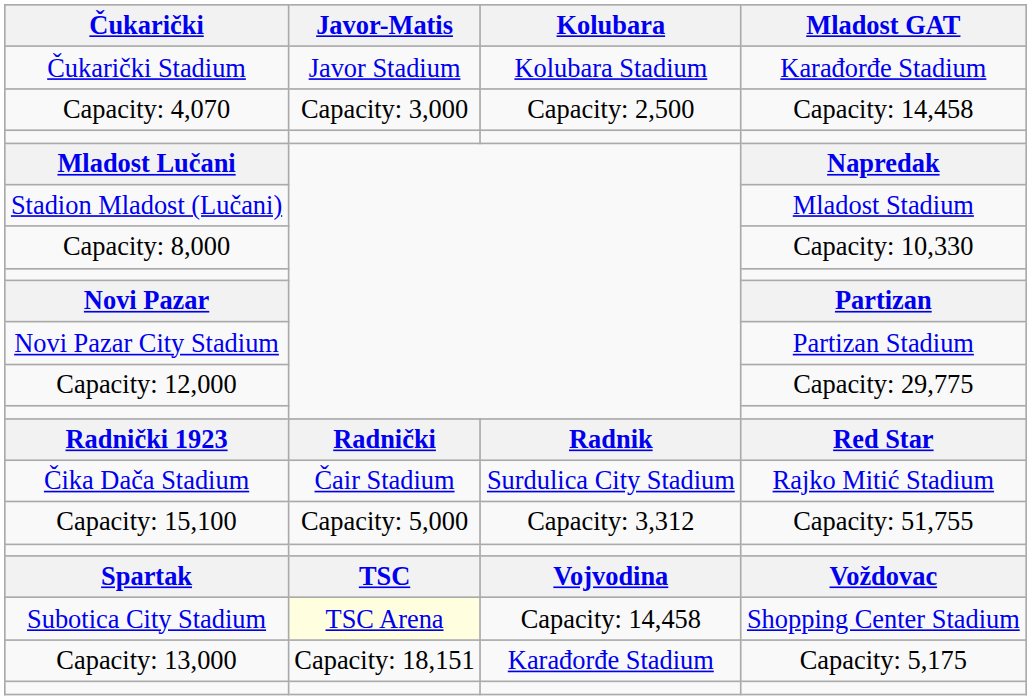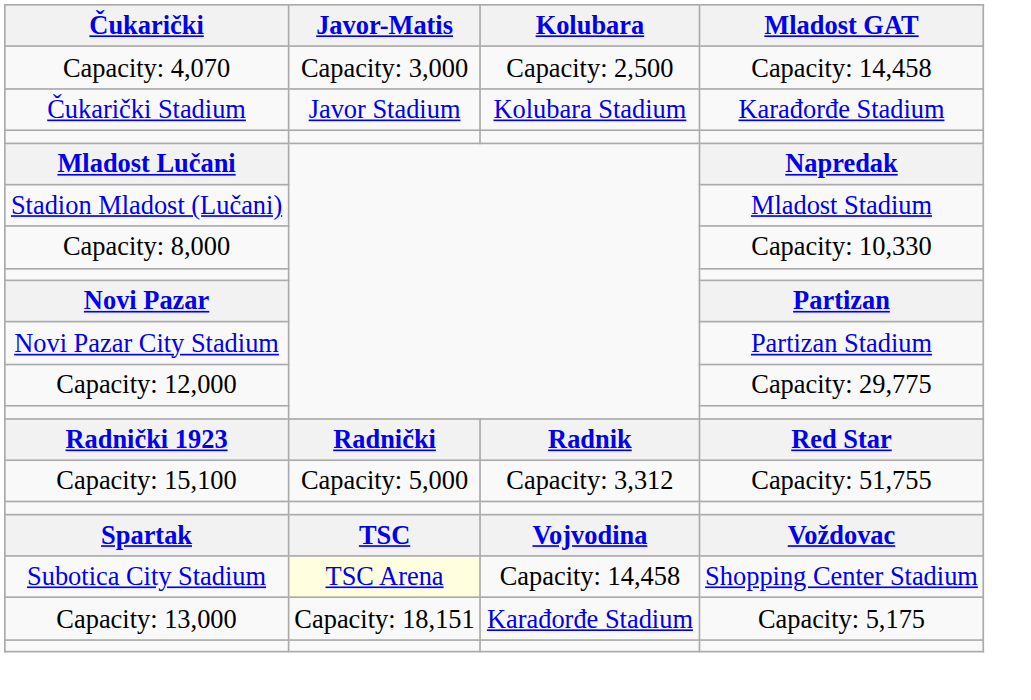 <table class="wikitable" style="text-align:center">
 <tr>
 <th><a href='#'>Čukarički</a></th>
 <th><a href='#'>Javor-Matis</a></th>
 <th><a href='#'>Kolubara</a></th>
 <th><a href='#'>Mladost GAT</a></th>
 </tr>
 <tr>
+<td>Capacity: 4,070</td>
+<td>Capacity: 3,000</td>
+<td>Capacity: 2,500</td>
+<td>Capacity: 14,458</td>
+</tr>
+<tr>
 <td><a href='#'>Čukarički Stadium</a></td>
 <td><a href='#'>Javor Stadium</a></td>
 <td><a href='#'>Kolubara Stadium</a></td>
 <td><a href='#'>Karađorđe Stadium</a></td>
-</tr>
-<tr>
-<td>Capacity: 4,070</td>
-<td>Capacity: 3,000</td>
-<td>Capacity: 2,500</td>
-<td>Capacity: 14,458</td>
 </tr>
 <tr>
 <td></td>
 <td></td>
 <td></td>
 <td></td>
 </tr>
 <tr>
 <th><a href='#'>Mladost Lučani</a></th>
 <td colspan="2" rowspan="8"><br><br><br></td>
 <th><a href='#'>Napredak</a></th>
 </tr>
 <tr>
 <td><a href='#'>Stadion Mladost (Lučani)</a></td>
 <td><a href='#'>Mladost Stadium</a></td>
 </tr>
 <tr>
 <td>Capacity: 8,000</td>
 <td>Capacity: 10,330</td>
 </tr>
 <tr>
 <td></td>
 <td></td>
 </tr>
 <tr>
 <th><a href='#'>Novi Pazar</a></th>
 <th><a href='#'>Partizan</a></th>
 </tr>
 <tr>
 <td><a href='#'>Novi Pazar City Stadium</a></td>
 <td><a href='#'>Partizan Stadium</a></td>
 </tr>
 <tr>
 <td>Capacity: 12,000</td>
 <td>Capacity: 29,775</td>
 </tr>
 <tr>
 <td></td>
 <td></td>
 </tr>
 <tr>
 <th><a href='#'>Radnički 1923</a></th>
 <th><a href='#'>Radnički</a></th>
 <th><a href='#'>Radnik</a></th>
 <th><a href='#'>Red Star</a></th>
 </tr>
 <tr>
-<td><a href='#'>Čika Dača Stadium</a></td>
-<td><a href='#'>Čair Stadium</a></td>
-<td><a href='#'>Surdulica City Stadium</a></td>
-<td><a href='#'>Rajko Mitić Stadium</a></td>
-</tr>
-<tr>
 <td>Capacity: 15,100</td>
 <td>Capacity: 5,000</td>
 <td>Capacity: 3,312</td>
 <td>Capacity: 51,755</td>
 </tr>
 <tr>
 <td></td>
 <td></td>
 <td></td>
 <td></td>
 </tr>
 <tr>
 <th><a href='#'>Spartak</a></th>
 <th><a href='#'>TSC</a></th>
 <th><a href='#'>Vojvodina</a></th>
 <th><a href='#'>Voždovac</a></th>
 </tr>
 <tr>
 <td><a href='#'>Subotica City Stadium</a></td>
 <td style="background: lightyellow;"><a href='#'>TSC Arena</a></td>
 <td>Capacity: 14,458</td>
 <td><a href='#'>Shopping Center Stadium</a></td>
 </tr>
 <tr>
 <td>Capacity: 13,000</td>
 <td>Capacity: 18,151</td>
 <td><a href='#'>Karađorđe Stadium</a></td>
 <td>Capacity: 5,175</td>
 </tr>
 <tr>
 <td></td>
 <td></td>
 <td></td>
 <td></td>
 </tr>
 </table>
